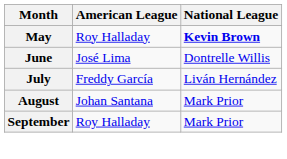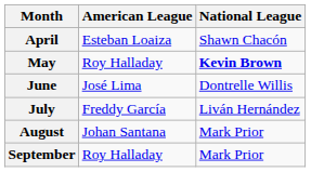 <table class="wikitable">
 <tr>
 <th>Month</th>
 <th>American League</th>
 <th>National League</th>
+</tr>
+<tr>
+<th>April</th>
+<td><a href='#'>Esteban Loaiza</a></td>
+<td><a href='#'>Shawn Chacón</a></td>
 </tr>
 <tr>
 <th>May</th>
 <td><a href='#'>Roy Halladay</a></td>
 <td><strong><a href='#'>Kevin Brown</a></strong></td>
 </tr>
 <tr>
 <th>June</th>
 <td><a href='#'>José Lima</a></td>
 <td><a href='#'>Dontrelle Willis</a></td>
 </tr>
 <tr>
 <th>July</th>
 <td><a href='#'>Freddy García</a></td>
 <td><a href='#'>Liván Hernández</a></td>
 </tr>
 <tr>
 <th>August</th>
 <td><a href='#'>Johan Santana</a></td>
 <td><a href='#'>Mark Prior</a></td>
 </tr>
 <tr>
 <th>September</th>
 <td><a href='#'>Roy Halladay</a></td>
 <td><a href='#'>Mark Prior</a></td>
 </tr>
 </table>
